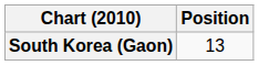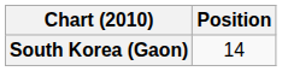 <table class="wikitable plainrowheaders">
 <tr>
 <th scope="col">Chart (2010)</th>
 <th scope="col">Position</th>
 </tr>
 <tr>
 <th scope="row">South Korea (Gaon)</th>
-<td align="center">13</td>
+<td align="center">14</td>
 </tr>
 </table>
